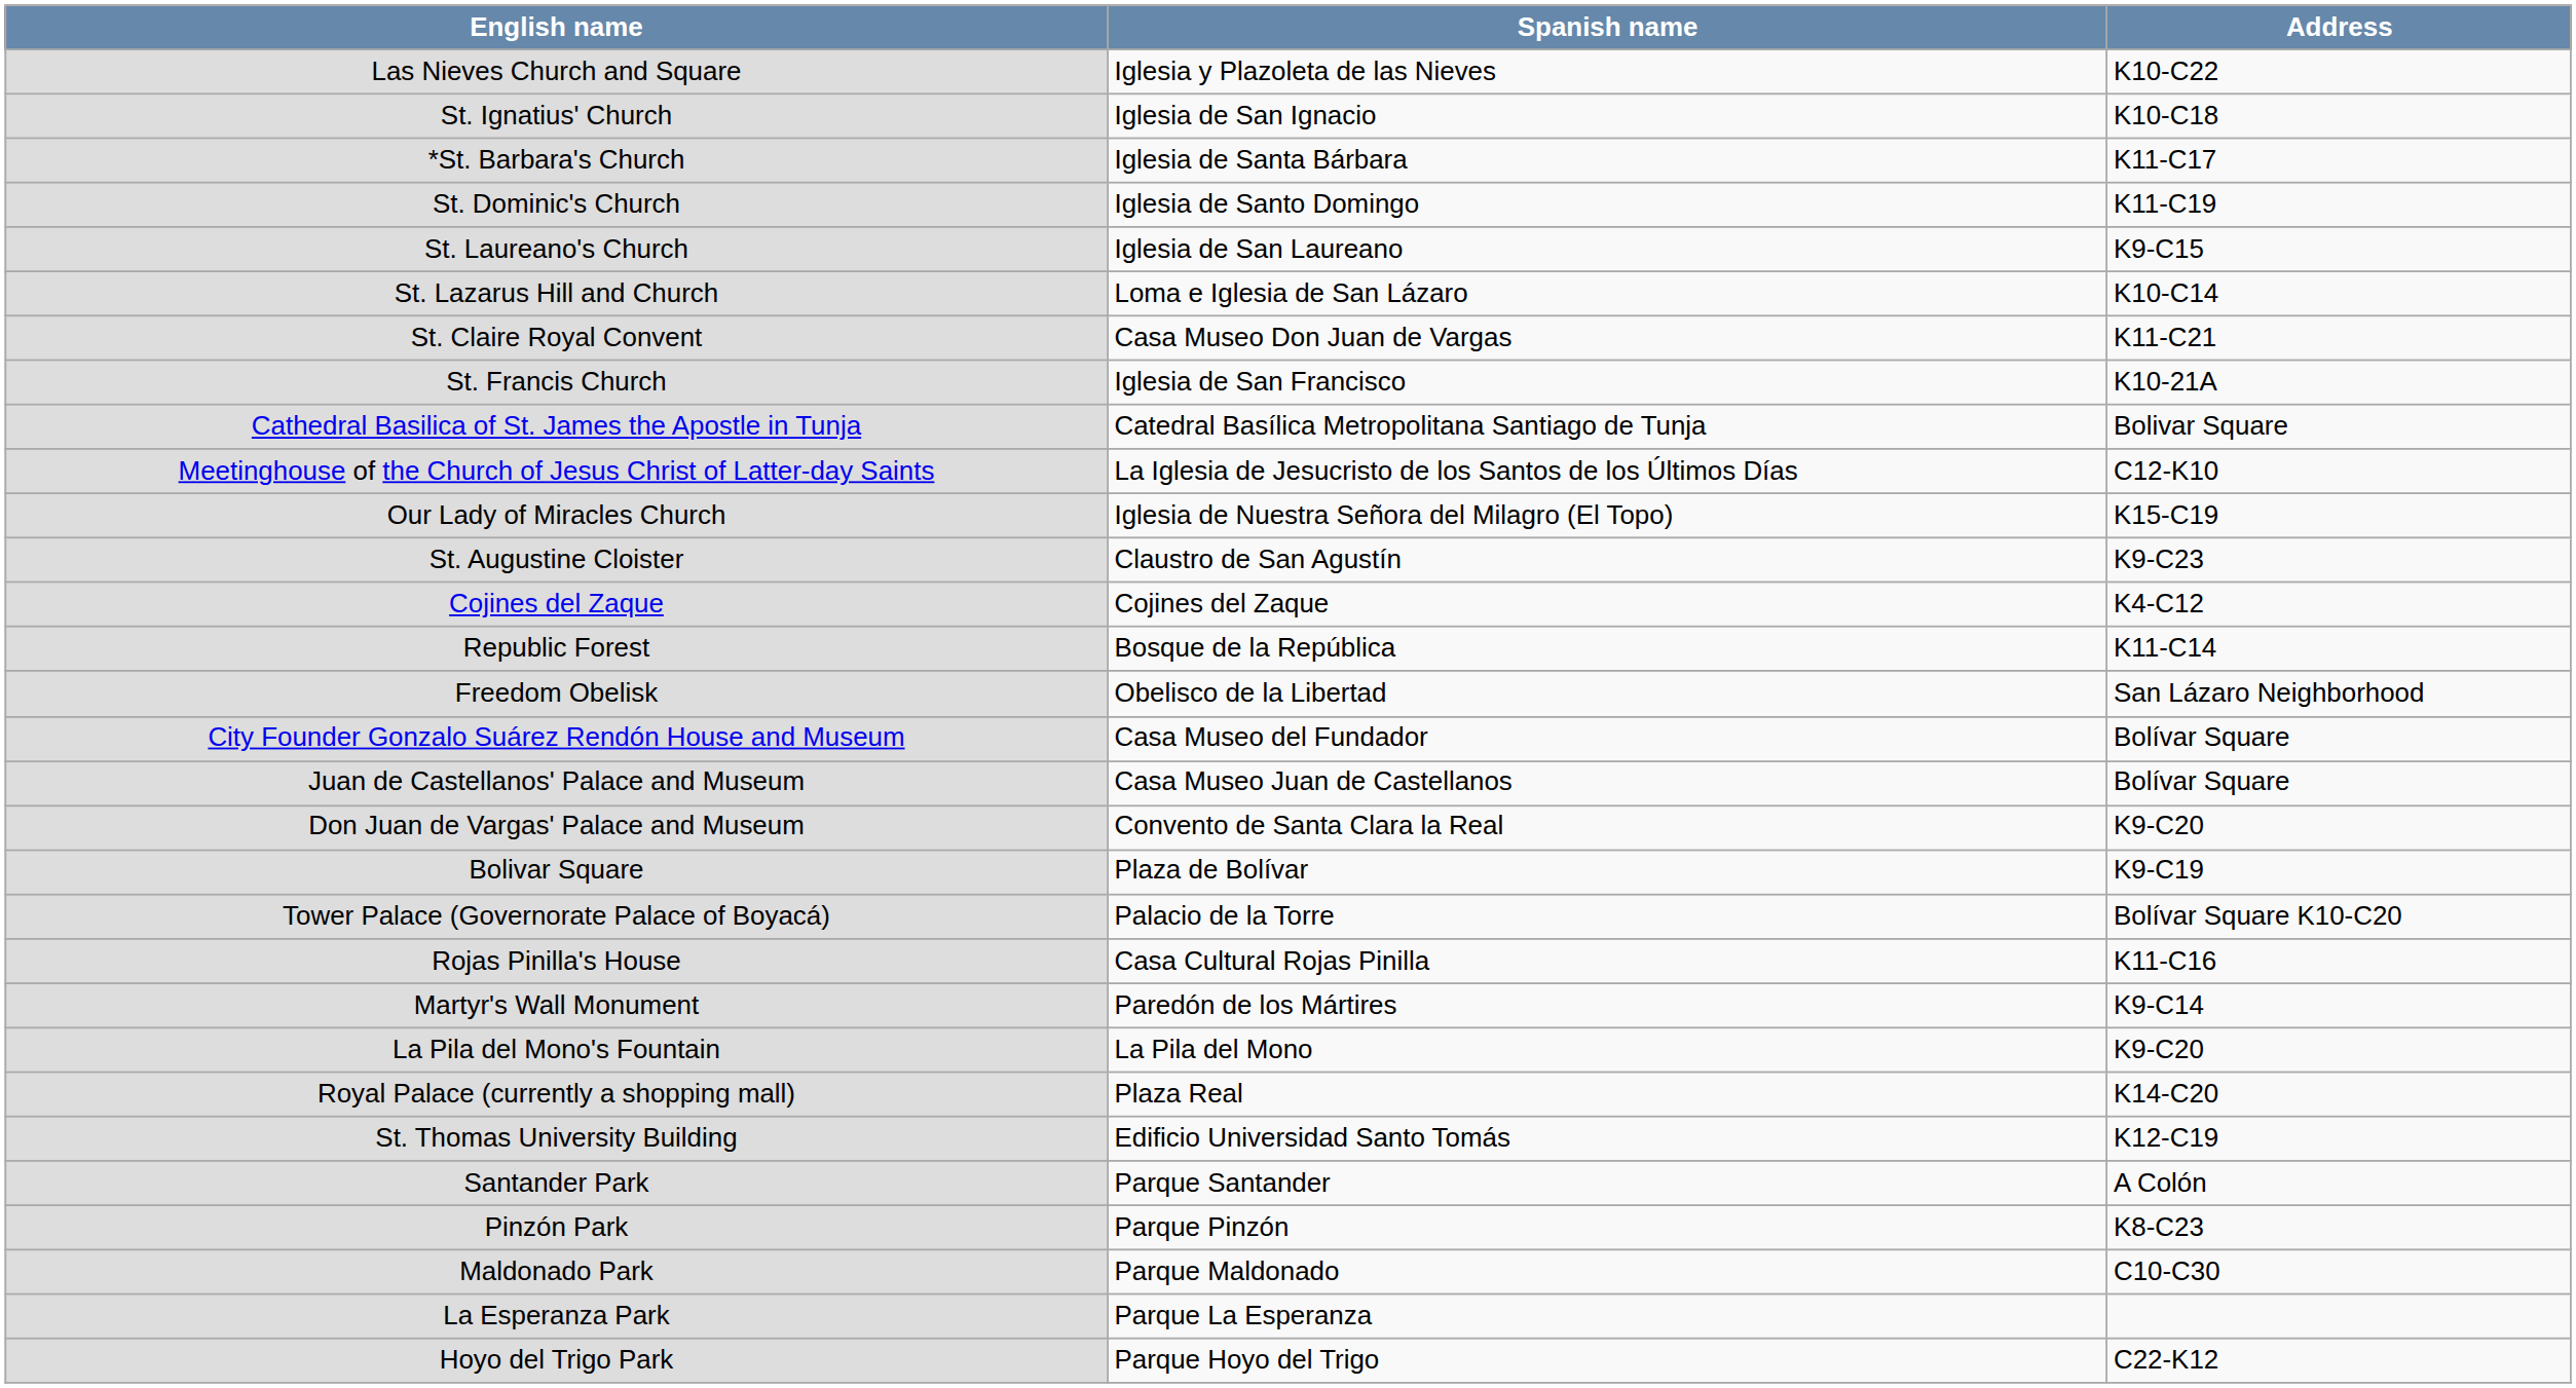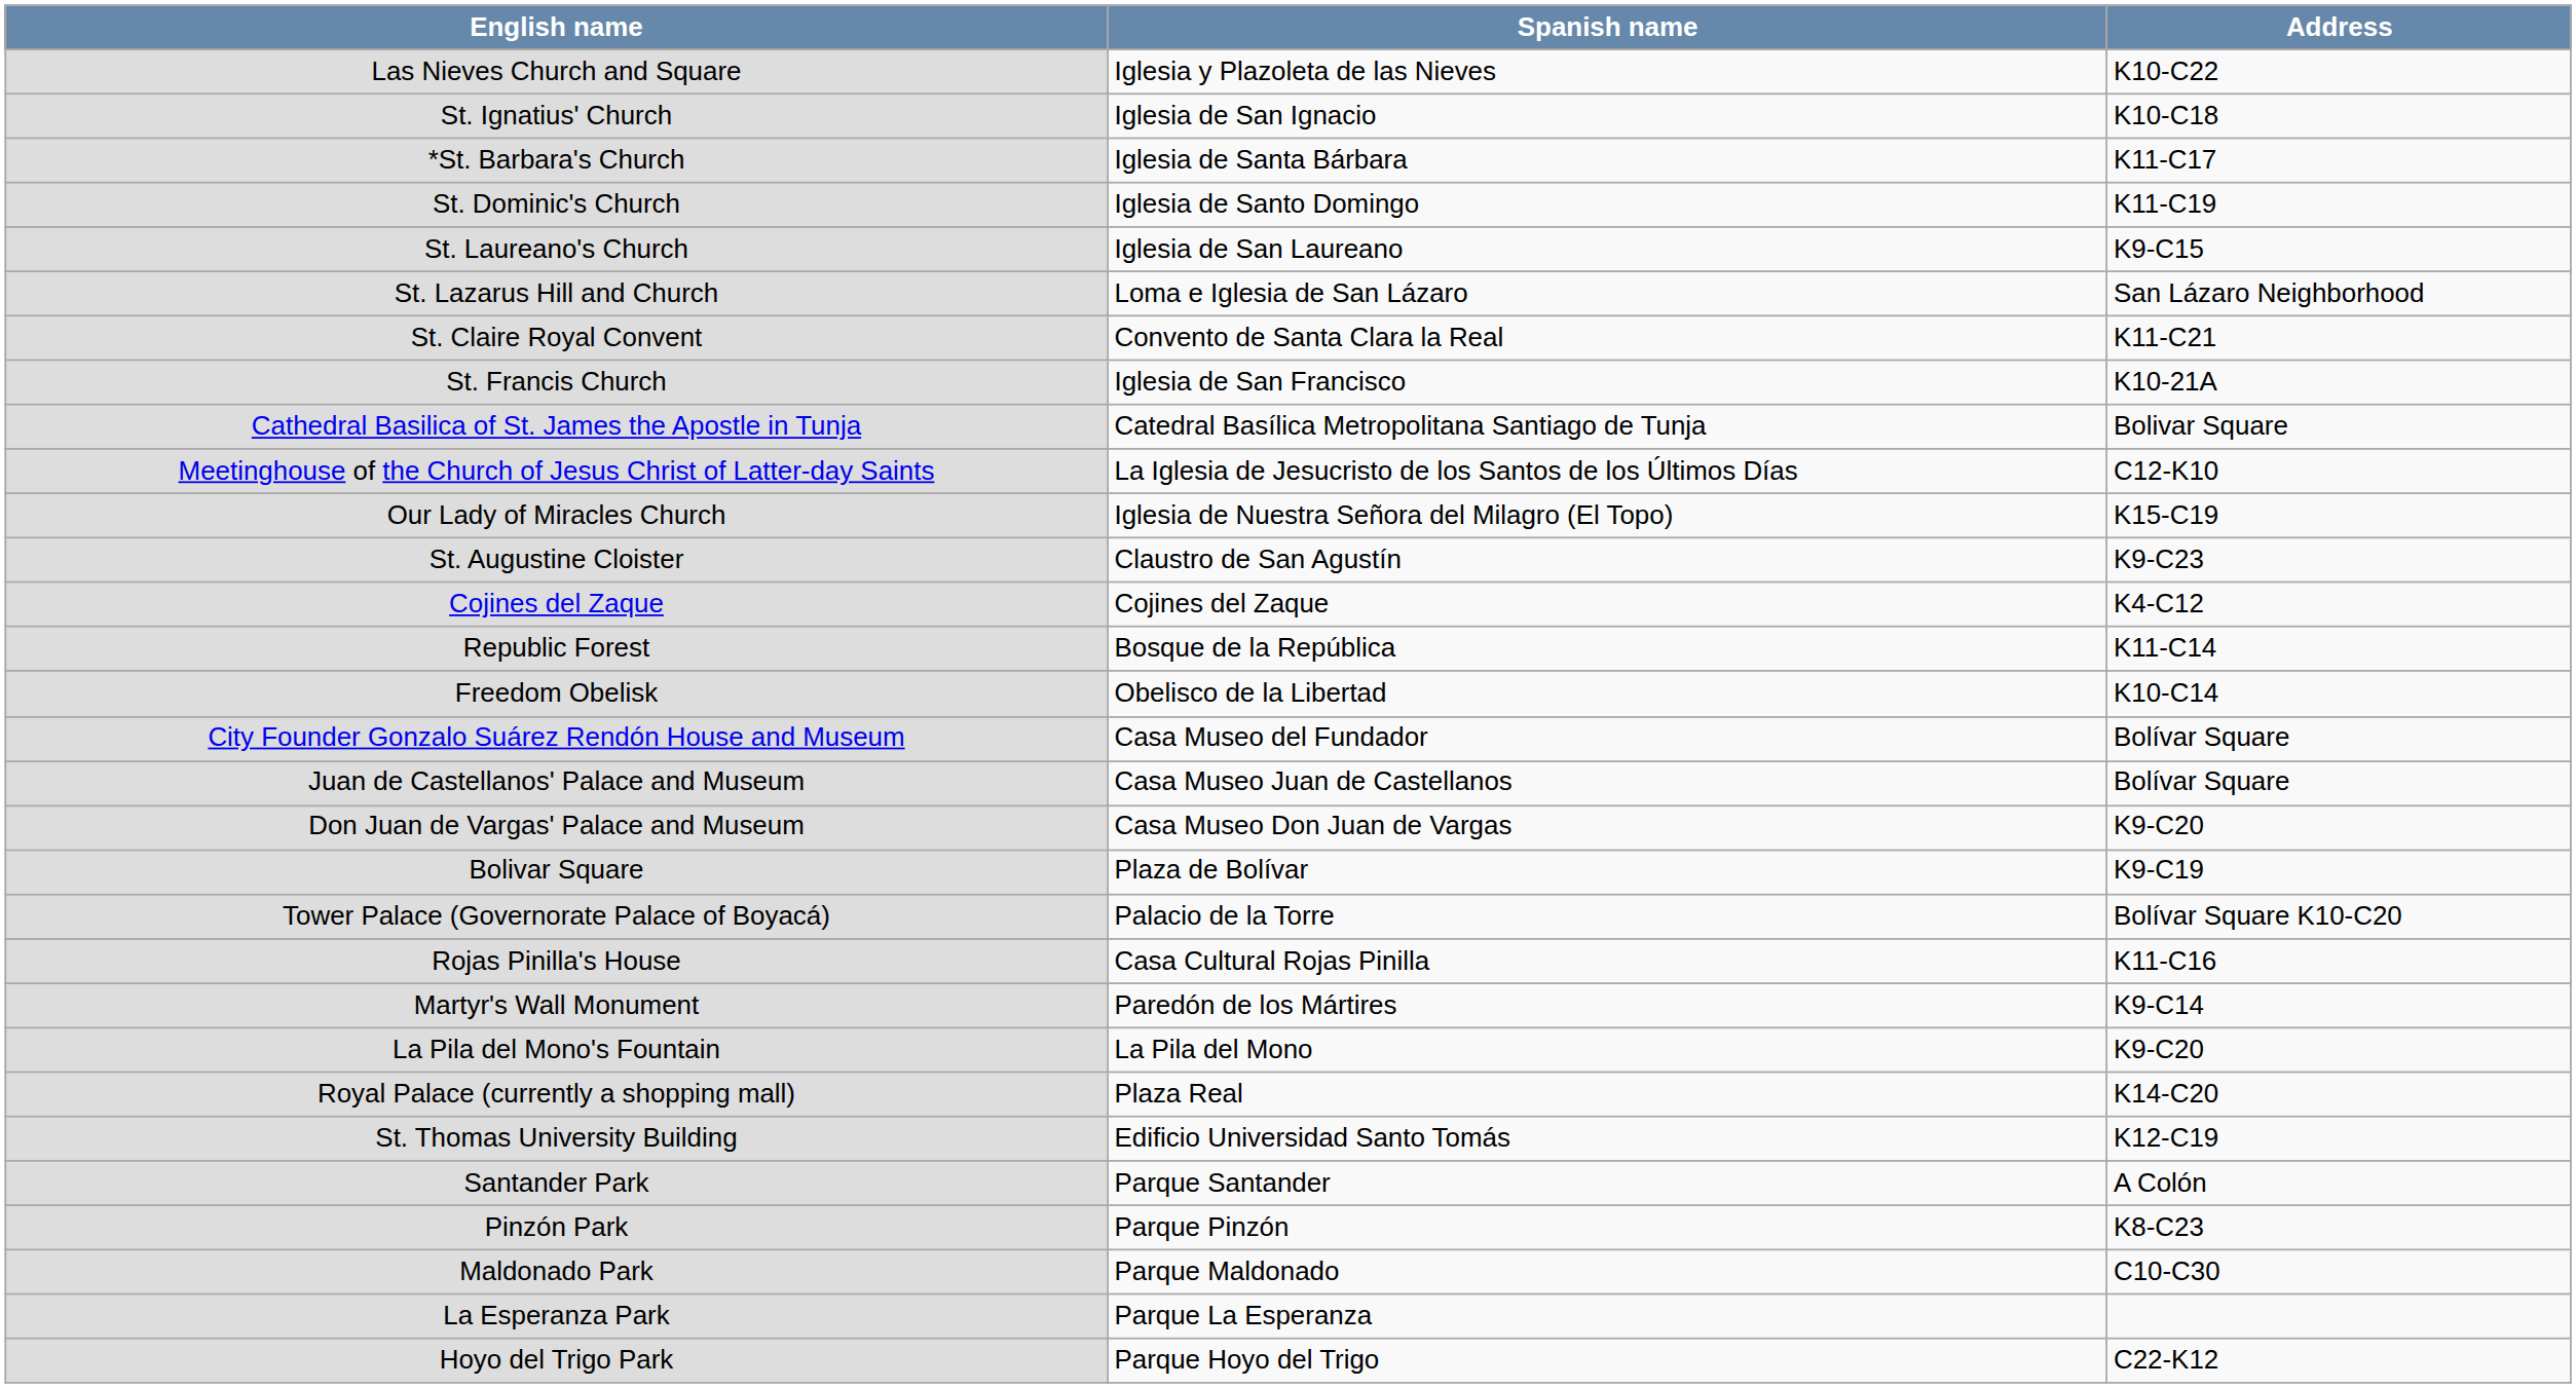 <table class="wikitable sortable"  style="margin:auto; font-size:90%; width:70%; border:0; text-align:center; line-height:120%;">
 <tr bgcolor=red>
 <th style="background: #6688AA; color: white;">English name</th>
 <th style="background: #6688AA; color: white;">Spanish name</th>
 <th style="background: #6688AA; color: white;">Address</th>
 </tr>
 <tr>
 <td style="background:#ddd;">Las Nieves Church and Square</td>
 <td style="text-align:left;">Iglesia y Plazoleta de las Nieves</td>
 <td style="text-align:left;">K10-C22</td>
 </tr>
 <tr>
 <td style="background:#ddd;">St. Ignatius' Church</td>
 <td style="text-align:left;">Iglesia de San Ignacio</td>
 <td style="text-align:left;">K10-C18</td>
 </tr>
 <tr>
 <td style="background:#ddd;">*St. Barbara's Church</td>
 <td style="text-align:left;">Iglesia de Santa Bárbara</td>
 <td style="text-align:left;">K11-C17</td>
 </tr>
 <tr>
 <td style="background:#ddd;">St. Dominic's Church</td>
 <td style="text-align:left;">Iglesia de Santo Domingo</td>
 <td style="text-align:left;">K11-C19</td>
 </tr>
 <tr>
 <td style="background:#ddd;">St. Laureano's Church</td>
 <td style="text-align:left;">Iglesia de San Laureano</td>
 <td style="text-align:left;">K9-C15</td>
 </tr>
 <tr>
 <td style="background:#ddd;">St. Lazarus Hill and Church</td>
 <td style="text-align:left;">Loma e Iglesia de San Lázaro</td>
-<td style="text-align:left;">K10-C14</td>
+<td style="text-align:left;">San Lázaro Neighborhood</td>
 </tr>
 <tr>
 <td style="background:#ddd;">St. Claire Royal Convent</td>
-<td style="text-align:left;">Casa Museo Don Juan de Vargas</td>
+<td style="text-align:left;">Convento de Santa Clara la Real</td>
 <td style="text-align:left;">K11-C21</td>
 </tr>
 <tr>
 <td style="background:#ddd;">St. Francis Church</td>
 <td style="text-align:left;">Iglesia de San Francisco</td>
 <td style="text-align:left;">K10-21A</td>
 </tr>
 <tr>
 <td style="background:#ddd;"><a href='#'>Cathedral Basilica of St. James the Apostle in Tunja</a></td>
 <td style="text-align:left;">Catedral Basílica Metropolitana Santiago de Tunja</td>
 <td style="text-align:left;">Bolivar Square</td>
 </tr>
 <tr>
 <td style="background:#ddd;"><a href='#'>Meetinghouse</a> of <a href='#'>the Church of Jesus Christ of Latter-day Saints</a></td>
 <td style="text-align:left;">La Iglesia de Jesucristo de los Santos de los Últimos Días</td>
 <td style="text-align:left;">C12-K10</td>
 </tr>
 <tr>
 <td style="background:#ddd;">Our Lady of Miracles Church</td>
 <td style="text-align:left;">Iglesia de Nuestra Señora del Milagro (El Topo)</td>
 <td style="text-align:left;">K15-C19</td>
 </tr>
 <tr>
 <td style="background:#ddd;">St. Augustine Cloister</td>
 <td style="text-align:left;">Claustro de San Agustín</td>
 <td style="text-align:left;">K9-C23</td>
 </tr>
 <tr>
 <td style="background:#ddd;"><a href='#'>Cojines del Zaque</a></td>
 <td style="text-align:left;">Cojines del Zaque</td>
 <td style="text-align:left;">K4-C12</td>
 </tr>
 <tr>
 <td style="background:#ddd;">Republic Forest</td>
 <td style="text-align:left;">Bosque de la República</td>
 <td style="text-align:left;">K11-C14</td>
 </tr>
 <tr>
 <td style="background:#ddd;">Freedom Obelisk</td>
 <td style="text-align:left;">Obelisco de la Libertad</td>
-<td style="text-align:left;">San Lázaro Neighborhood</td>
+<td style="text-align:left;">K10-C14</td>
 </tr>
 <tr>
 <td style="background:#ddd;"><a href='#'>City Founder Gonzalo Suárez Rendón House and Museum</a></td>
 <td style="text-align:left;">Casa Museo del Fundador</td>
 <td style="text-align:left;">Bolívar Square</td>
 </tr>
 <tr>
 <td style="background:#ddd;">Juan de Castellanos' Palace and Museum</td>
 <td style="text-align:left;">Casa Museo Juan de Castellanos</td>
 <td style="text-align:left;">Bolívar Square</td>
 </tr>
 <tr>
 <td style="background:#ddd;">Don Juan de Vargas' Palace and Museum</td>
-<td style="text-align:left;">Convento de Santa Clara la Real</td>
+<td style="text-align:left;">Casa Museo Don Juan de Vargas</td>
 <td style="text-align:left;">K9-C20</td>
 </tr>
 <tr>
 <td style="background:#ddd;">Bolivar Square</td>
 <td style="text-align:left;">Plaza de Bolívar</td>
 <td style="text-align:left;">K9-C19</td>
 </tr>
 <tr>
 <td style="background:#ddd;">Tower Palace (Governorate Palace of Boyacá)</td>
 <td style="text-align:left;">Palacio de la Torre</td>
 <td style="text-align:left;">Bolívar Square K10-C20</td>
 </tr>
 <tr>
 <td style="background:#ddd;">Rojas Pinilla's House</td>
 <td style="text-align:left;">Casa Cultural Rojas Pinilla</td>
 <td style="text-align:left;">K11-C16</td>
 </tr>
 <tr>
 <td style="background:#ddd;">Martyr's Wall Monument</td>
 <td style="text-align:left;">Paredón de los Mártires</td>
 <td style="text-align:left;">K9-C14</td>
 </tr>
 <tr>
 <td style="background:#ddd;">La Pila del Mono's Fountain</td>
 <td style="text-align:left;">La Pila del Mono</td>
 <td style="text-align:left;">K9-C20</td>
 </tr>
 <tr>
 <td style="background:#ddd;">Royal Palace (currently a shopping mall)</td>
 <td style="text-align:left;">Plaza Real</td>
 <td style="text-align:left;">K14-C20</td>
 </tr>
 <tr>
 <td style="background:#ddd;">St. Thomas University Building</td>
 <td style="text-align:left;">Edificio Universidad Santo Tomás</td>
 <td style="text-align:left;">K12-C19</td>
 </tr>
 <tr>
 <td style="background:#ddd;">Santander Park</td>
 <td style="text-align:left;">Parque Santander</td>
 <td style="text-align:left;">A Colón</td>
 </tr>
 <tr>
 <td style="background:#ddd;">Pinzón Park</td>
 <td style="text-align:left;">Parque Pinzón</td>
 <td style="text-align:left;">K8-C23</td>
 </tr>
 <tr>
 <td style="background:#ddd;">Maldonado Park</td>
 <td style="text-align:left;">Parque Maldonado</td>
 <td style="text-align:left;">C10-C30</td>
 </tr>
 <tr>
 <td style="background:#ddd;">La Esperanza Park</td>
 <td style="text-align:left;">Parque La Esperanza</td>
 <td style="text-align:left;"></td>
 </tr>
 <tr>
 <td style="background:#ddd;">Hoyo del Trigo Park</td>
 <td style="text-align:left;">Parque Hoyo del Trigo</td>
 <td style="text-align:left;">C22-K12</td>
 </tr>
 </table>
